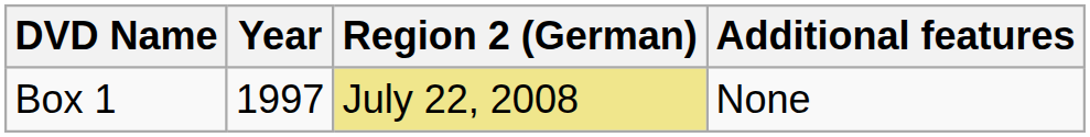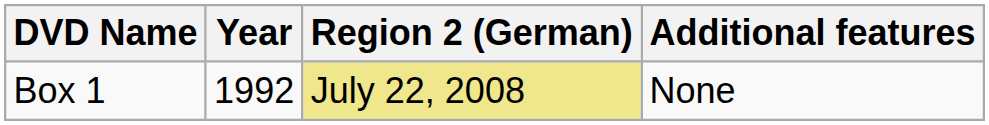 <table class="wikitable">
 <tr>
 <th>DVD Name</th>
 <th>Year</th>
 <th>Region 2 (German)</th>
 <th>Additional features</th>
 </tr>
 <tr>
 <td>Box 1</td>
-<td>1997</td>
+<td>1992</td>
 <td style="background: khaki;">July 22, 2008</td>
 <td>None</td>
 </tr>
 </table>
